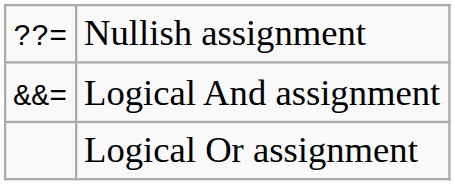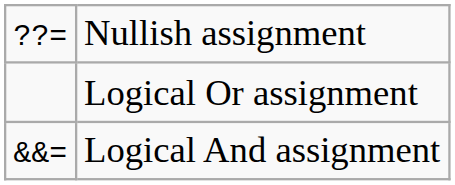 <table class="wikitable">
 <tr>
 <td align="center"><code>??=</code></td>
 <td>Nullish assignment</td>
 </tr>
 <tr>
+<td align="center"><code></code></td>
+<td>Logical Or assignment</td>
+</tr>
+<tr>
 <td align="center"><code>&&=</code></td>
 <td>Logical And assignment</td>
 </tr>
-<tr>
-<td align="center"><code></code></td>
-<td>Logical Or assignment</td>
-</tr>
 </table>
